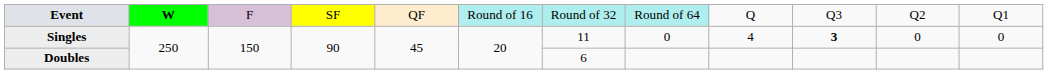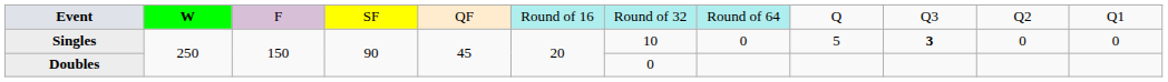 <table class=wikitable style=font-size:90%;text-align:center>
 <tr>
 <td style="width:130px; background:#dfe2e9;"><strong>Event</strong></td>
 <td style="width:80px; background:lime;"><strong>W</strong></td>
 <td style="width:85px; background:thistle;">F</td>
 <td style="width:85px; background:#ff0;">SF</td>
 <td style="width:85px; background:#ffebcd;">QF</td>
 <td style="width:85px; background:#afeeee;">Round of 16</td>
 <td style="width:85px; background:#afeeee;">Round of 32</td>
 <td style="width:85px; background:#afeeee;">Round of 64</td>
 <td width=85>Q</td>
 <td width=85>Q3</td>
 <td width=85>Q2</td>
 <td width=85>Q1</td>
 </tr>
 <tr>
 <th style="background:#ededed;">Singles</th>
 <td rowspan=2>250</td>
 <td rowspan=2>150</td>
 <td rowspan=2>90</td>
 <td rowspan=2>45</td>
 <td rowspan=2>20</td>
-<td>11</td>
+<td>10</td>
 <td>0</td>
-<td>4</td>
+<td>5</td>
 <td><strong>3</strong></td>
 <td>0</td>
 <td>0</td>
 </tr>
 <tr>
 <th style="background:#ededed;">Doubles</th>
-<td>6</td>
+<td>0</td>
 <td></td>
 <td></td>
 <td></td>
 <td></td>
 <td></td>
 </tr>
 </table>
